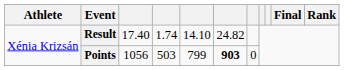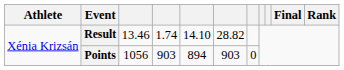 <table class="wikitable" style="font-size:90%">
 <tr>
 <th>Athlete</th>
 <th>Event</th>
 <th></th>
 <th></th>
 <th></th>
 <th></th>
 <th></th>
 <th></th>
 <th></th>
 <th>Final</th>
 <th>Rank</th>
 </tr>
 <tr style=text-align:center>
 <td rowspan=2 style=text-align:left><a href='#'>Xénia Krizsán</a></td>
 <th style="font-size:95%">Result</th>
-<td>17.40</td>
+<td>13.46</td>
 <td>1.74</td>
 <td>14.10 </td>
-<td>24.82</td>
+<td>28.82</td>
 <td></td>
 <td colspan=4 rowspan=2></td>
 </tr>
 <tr align=center>
 <th style=font-size:95%>Points</th>
 <td>1056</td>
-<td>503</td>
-<td>799</td>
-<td><strong>903</strong></td>
+<td>903</td>
+<td>894</td>
+<td>903</td>
 <td>0</td>
 </tr>
 </table>
